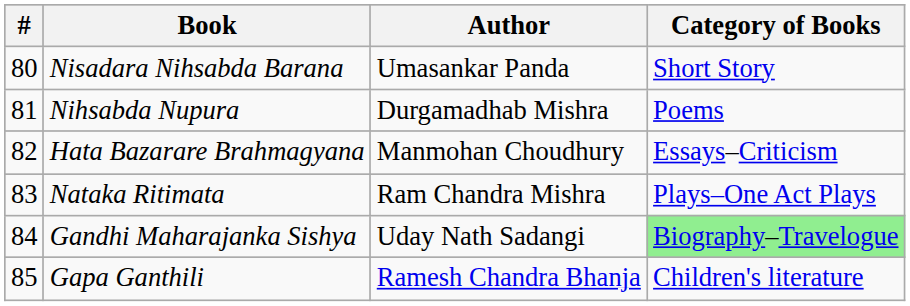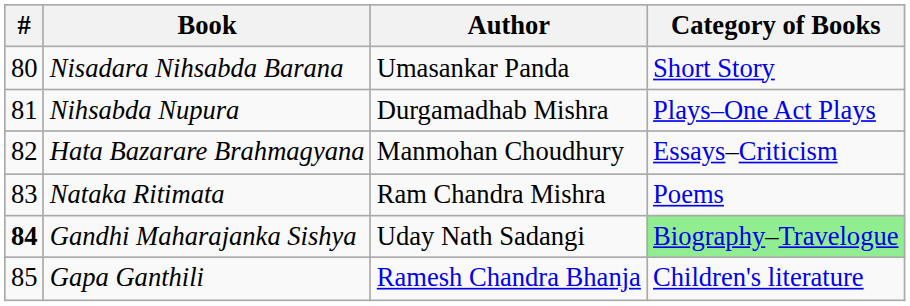 <table class="wikitable">
 <tr>
 <th>#</th>
 <th>Book</th>
 <th>Author</th>
 <th>Category of Books</th>
 </tr>
 <tr>
 <td>80</td>
 <td><em>Nisadara Nihsabda Barana</em></td>
 <td>Umasankar Panda</td>
 <td><a href='#'>Short Story</a></td>
 </tr>
 <tr>
 <td>81</td>
 <td><em>Nihsabda Nupura</em></td>
 <td>Durgamadhab Mishra</td>
-<td><a href='#'>Poems</a></td>
+<td><a href='#'>Plays–One Act Plays</a></td>
 </tr>
 <tr>
 <td>82</td>
 <td><em>Hata Bazarare Brahmagyana</em></td>
 <td>Manmohan Choudhury</td>
 <td><a href='#'>Essays</a>–<a href='#'>Criticism</a></td>
 </tr>
 <tr>
 <td>83</td>
 <td><em>Nataka Ritimata</em></td>
 <td>Ram Chandra Mishra</td>
-<td><a href='#'>Plays–One Act Plays</a></td>
+<td><a href='#'>Poems</a></td>
 </tr>
 <tr>
-<td>84</td>
+<td><strong>84</strong></td>
 <td><em>Gandhi Maharajanka Sishya</em></td>
 <td>Uday Nath Sadangi</td>
 <td style="background: lightgreen;"><a href='#'>Biography</a>–<a href='#'>Travelogue</a></td>
 </tr>
 <tr>
 <td>85</td>
 <td><em>Gapa Ganthili</em></td>
 <td><a href='#'>Ramesh Chandra Bhanja</a></td>
 <td><a href='#'>Children's literature</a></td>
 </tr>
 </table>
